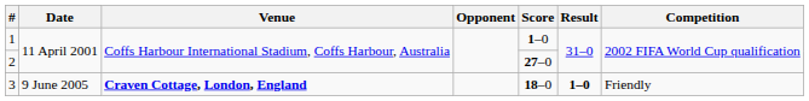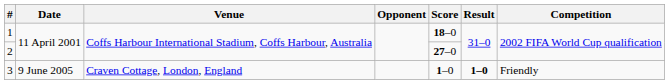 <table class="wikitable" style="font-size:95%;">
 <tr>
 <th>#</th>
 <th>Date</th>
 <th>Venue</th>
 <th>Opponent</th>
 <th>Score</th>
 <th>Result</th>
 <th>Competition</th>
 </tr>
 <tr>
 <td>1</td>
 <td rowspan=2>11 April 2001</td>
 <td rowspan=2><a href='#'>Coffs Harbour International Stadium</a>, <a href='#'>Coffs Harbour</a>, <a href='#'>Australia</a></td>
 <td rowspan=2></td>
-<td align=center><strong>1</strong>–0</td>
+<td align="center"><strong>18</strong>–0</td>
 <td align="center" rowspan="2"><a href='#'>31–0</a></td>
 <td rowspan=2><a href='#'>2002 FIFA World Cup qualification</a></td>
 </tr>
 <tr>
 <td>2</td>
 <td align=center><strong>27</strong>–0</td>
 </tr>
 <tr>
 <td>3</td>
 <td>9 June 2005</td>
-<td><strong><a href='#'>Craven Cottage</a>, <a href='#'>London</a>, <a href='#'>England</a></strong></td>
+<td><a href='#'>Craven Cottage</a>, <a href='#'>London</a>, <a href='#'>England</a></td>
 <td></td>
-<td align="center"><strong>18</strong>–0</td>
+<td align=center><strong>1</strong>–0</td>
 <td align=center><strong>1–0</strong></td>
 <td>Friendly</td>
 </tr>
 </table>
